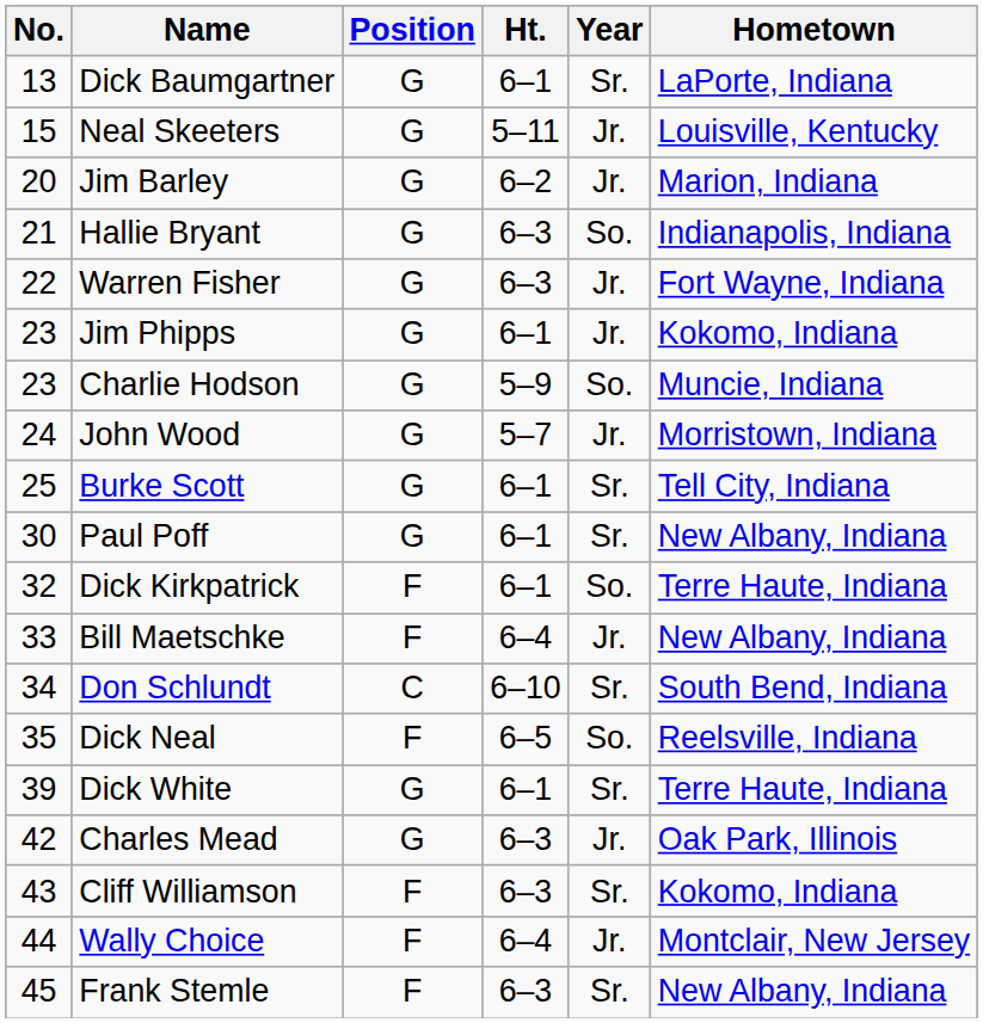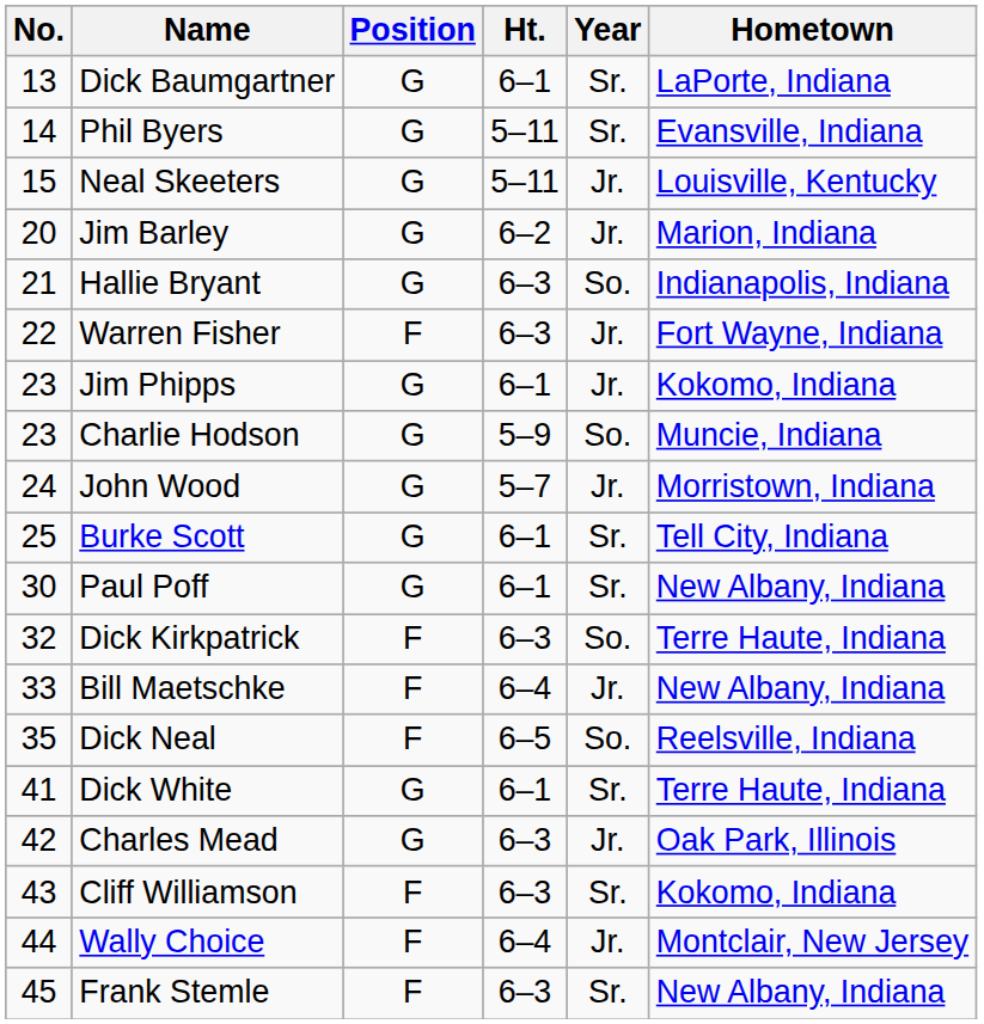 <table class="wikitable" style="text-align:center">
 <tr>
 <th>No.</th>
 <th>Name</th>
 <th><a href='#'>Position</a></th>
 <th>Ht.</th>
 <th>Year</th>
 <th>Hometown</th>
 </tr>
 <tr>
 <td>13</td>
 <td style="text-align:left">Dick Baumgartner</td>
 <td>G</td>
 <td>6–1</td>
 <td>Sr.</td>
 <td style="text-align:left"><a href='#'>LaPorte, Indiana</a></td>
+</tr>
+<tr>
+<td>14</td>
+<td style="text-align:left">Phil Byers</td>
+<td>G</td>
+<td>5–11</td>
+<td>Sr.</td>
+<td style="text-align:left"><a href='#'>Evansville, Indiana</a></td>
 </tr>
 <tr>
 <td>15</td>
 <td style="text-align:left">Neal Skeeters</td>
 <td>G</td>
 <td>5–11</td>
 <td>Jr.</td>
 <td style="text-align:left"><a href='#'>Louisville, Kentucky</a></td>
 </tr>
 <tr>
 <td>20</td>
 <td style="text-align:left">Jim Barley</td>
 <td>G</td>
 <td>6–2</td>
 <td>Jr.</td>
 <td style="text-align:left"><a href='#'>Marion, Indiana</a></td>
 </tr>
 <tr>
 <td>21</td>
 <td style="text-align:left">Hallie Bryant</td>
 <td>G</td>
 <td>6–3</td>
 <td>So.</td>
 <td style="text-align:left"><a href='#'>Indianapolis, Indiana</a></td>
 </tr>
 <tr>
 <td>22</td>
 <td style="text-align:left">Warren Fisher</td>
-<td>G</td>
+<td>F</td>
 <td>6–3</td>
 <td>Jr.</td>
 <td style="text-align:left"><a href='#'>Fort Wayne, Indiana</a></td>
 </tr>
 <tr>
 <td>23</td>
 <td style="text-align:left">Jim Phipps</td>
 <td>G</td>
 <td>6–1</td>
 <td>Jr.</td>
 <td style="text-align:left"><a href='#'>Kokomo, Indiana</a></td>
 </tr>
 <tr>
 <td>23</td>
 <td style="text-align:left">Charlie Hodson</td>
 <td>G</td>
 <td>5–9</td>
 <td>So.</td>
 <td style="text-align:left"><a href='#'>Muncie, Indiana</a></td>
 </tr>
 <tr>
 <td>24</td>
 <td style="text-align:left">John Wood</td>
 <td>G</td>
 <td>5–7</td>
 <td>Jr.</td>
 <td style="text-align:left"><a href='#'>Morristown, Indiana</a></td>
 </tr>
 <tr>
 <td>25</td>
 <td style="text-align:left"><a href='#'>Burke Scott</a></td>
 <td>G</td>
 <td>6–1</td>
 <td>Sr.</td>
 <td style="text-align:left"><a href='#'>Tell City, Indiana</a></td>
 </tr>
 <tr>
 <td>30</td>
 <td style="text-align:left">Paul Poff</td>
 <td>G</td>
 <td>6–1</td>
 <td>Sr.</td>
 <td style="text-align:left"><a href='#'>New Albany, Indiana</a></td>
 </tr>
 <tr>
 <td>32</td>
 <td style="text-align:left">Dick Kirkpatrick</td>
 <td>F</td>
-<td>6–1</td>
+<td>6–3</td>
 <td>So.</td>
 <td style="text-align:left"><a href='#'>Terre Haute, Indiana</a></td>
 </tr>
 <tr>
 <td>33</td>
 <td style="text-align:left">Bill Maetschke</td>
 <td>F</td>
 <td>6–4</td>
 <td>Jr.</td>
 <td style="text-align:left"><a href='#'>New Albany, Indiana</a></td>
 </tr>
 <tr>
-<td>34</td>
-<td style="text-align:left"><a href='#'>Don Schlundt</a></td>
-<td>C</td>
-<td>6–10</td>
-<td>Sr.</td>
-<td style="text-align:left"><a href='#'>South Bend, Indiana</a></td>
-</tr>
-<tr>
 <td>35</td>
 <td style="text-align:left">Dick Neal</td>
 <td>F</td>
 <td>6–5</td>
 <td>So.</td>
 <td style="text-align:left"><a href='#'>Reelsville, Indiana</a></td>
 </tr>
 <tr>
-<td>39</td>
+<td>41</td>
 <td style="text-align:left">Dick White</td>
 <td>G</td>
 <td>6–1</td>
 <td>Sr.</td>
 <td style="text-align:left"><a href='#'>Terre Haute, Indiana</a></td>
 </tr>
 <tr>
 <td>42</td>
 <td style="text-align:left">Charles Mead</td>
 <td>G</td>
 <td>6–3</td>
 <td>Jr.</td>
 <td style="text-align:left"><a href='#'>Oak Park, Illinois</a></td>
 </tr>
 <tr>
 <td>43</td>
 <td style="text-align:left">Cliff Williamson</td>
 <td>F</td>
 <td>6–3</td>
 <td>Sr.</td>
 <td style="text-align:left"><a href='#'>Kokomo, Indiana</a></td>
 </tr>
 <tr>
 <td>44</td>
 <td style="text-align:left"><a href='#'>Wally Choice</a></td>
 <td>F</td>
 <td>6–4</td>
 <td>Jr.</td>
 <td style="text-align:left"><a href='#'>Montclair, New Jersey</a></td>
 </tr>
 <tr>
 <td>45</td>
 <td style="text-align:left">Frank Stemle</td>
 <td>F</td>
 <td>6–3</td>
 <td>Sr.</td>
 <td style="text-align:left"><a href='#'>New Albany, Indiana</a></td>
 </tr>
 </table>
